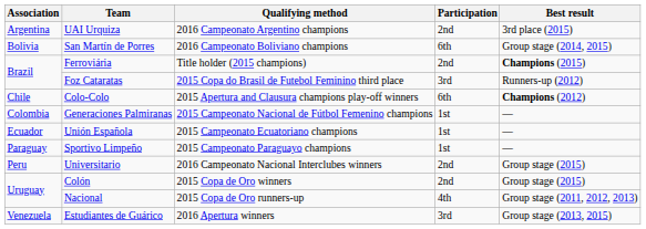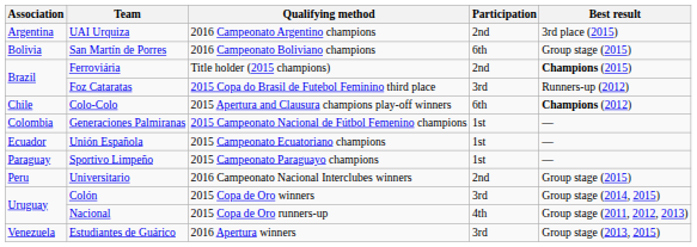 <table class="wikitable sortable">
 <tr>
 <th>Association</th>
 <th>Team</th>
 <th>Qualifying method</th>
 <th data-sort-type="number">Participation</th>
 <th>Best result</th>
 </tr>
 <tr>
 <td> <a href='#'>Argentina</a></td>
 <td><a href='#'>UAI Urquiza</a></td>
 <td>2016 <a href='#'>Campeonato Argentino</a> champions</td>
 <td>2nd</td>
 <td>3rd place (<a href='#'>2015</a>)</td>
 </tr>
 <tr>
 <td> <a href='#'>Bolivia</a></td>
 <td><a href='#'>San Martín de Porres</a></td>
 <td>2016 <a href='#'>Campeonato Boliviano</a> champions</td>
 <td>6th</td>
-<td>Group stage (<a href='#'>2014</a>, <a href='#'>2015</a>)</td>
+<td>Group stage (<a href='#'>2015</a>)</td>
 </tr>
 <tr>
 <td rowspan=2> <a href='#'>Brazil</a></td>
 <td><a href='#'>Ferroviária</a></td>
 <td>Title holder (<a href='#'>2015</a> champions)</td>
 <td>2nd</td>
 <td><strong>Champions</strong> (<a href='#'>2015</a>)</td>
 </tr>
 <tr>
 <td><a href='#'>Foz Cataratas</a></td>
 <td><a href='#'>2015 Copa do Brasil de Futebol Feminino</a> third place</td>
 <td>3rd</td>
 <td>Runners-up (<a href='#'>2012</a>)</td>
 </tr>
 <tr>
 <td> <a href='#'>Chile</a></td>
 <td><a href='#'>Colo-Colo</a></td>
 <td>2015 <a href='#'>Apertura and Clausura</a> champions play-off winners</td>
 <td>6th</td>
 <td><strong>Champions</strong> (<a href='#'>2012</a>)</td>
 </tr>
 <tr>
 <td> <a href='#'>Colombia</a></td>
 <td><a href='#'>Generaciones Palmiranas</a></td>
 <td><a href='#'>2015 Campeonato Nacional de Fútbol Femenino</a> champions</td>
 <td>1st</td>
 <td>—</td>
 </tr>
 <tr>
 <td> <a href='#'>Ecuador</a></td>
 <td><a href='#'>Unión Española</a></td>
 <td>2015 <a href='#'>Campeonato Ecuatoriano</a> champions</td>
 <td>1st</td>
 <td>—</td>
 </tr>
 <tr>
 <td> <a href='#'>Paraguay</a></td>
 <td><a href='#'>Sportivo Limpeño</a></td>
 <td>2015 <a href='#'>Campeonato Paraguayo</a> champions</td>
 <td>1st</td>
 <td>—</td>
 </tr>
 <tr>
 <td> <a href='#'>Peru</a></td>
 <td><a href='#'>Universitario</a></td>
 <td>2016 Campeonato Nacional Interclubes winners</td>
 <td>2nd</td>
 <td>Group stage (<a href='#'>2015</a>)</td>
 </tr>
 <tr>
 <td rowspan=2> <a href='#'>Uruguay</a></td>
 <td><a href='#'>Colón</a></td>
 <td>2015 <a href='#'>Copa de Oro</a> winners</td>
-<td>2nd</td>
-<td>Group stage (<a href='#'>2015</a>)</td>
+<td>3rd</td>
+<td>Group stage (<a href='#'>2014</a>, <a href='#'>2015</a>)</td>
 </tr>
 <tr>
 <td><a href='#'>Nacional</a></td>
 <td>2015 <a href='#'>Copa de Oro</a> runners-up</td>
 <td>4th</td>
 <td>Group stage (<a href='#'>2011</a>, <a href='#'>2012</a>, <a href='#'>2013</a>)</td>
 </tr>
 <tr>
 <td> <a href='#'>Venezuela</a></td>
 <td><a href='#'>Estudiantes de Guárico</a></td>
 <td>2016 <a href='#'>Apertura</a> winners</td>
 <td>3rd</td>
 <td>Group stage (<a href='#'>2013</a>, <a href='#'>2015</a>)</td>
 </tr>
 </table>
